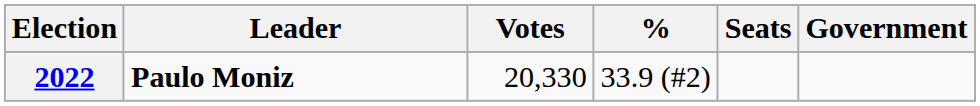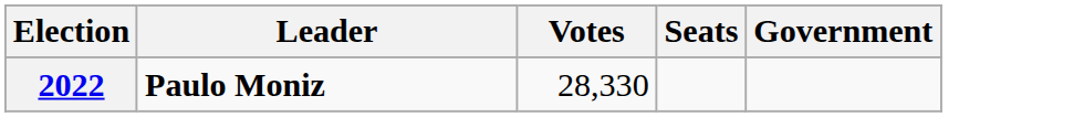 <table class="wikitable" style="text-align:right;">
 <tr>
 <th>Election</th>
 <th width="175px">Leader</th>
 <th width="60px">Votes</th>
-<th>%</th>
 <th>Seats</th>
 <th>Government</th>
 </tr>
 <tr>
 <th><a href='#'>2022</a></th>
 <td align=left><strong>Paulo Moniz</strong></td>
-<td>20,330</td>
-<td>33.9 (#2)</td>
+<td>28,330</td>
 <td></td>
 <td></td>
 </tr>
 </table>
